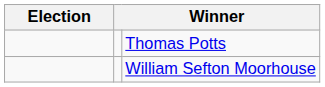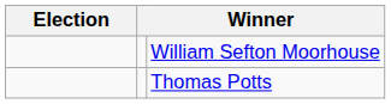 <table class=wikitable>
 <tr>
 <th width=100>Election</th>
 <th width=175 colspan=2>Winner</th>
 </tr>
 <tr>
 <td></td>
 <td></td>
-<td><a href='#'>Thomas Potts</a></td>
+<td><a href='#'>William Sefton Moorhouse</a></td>
 </tr>
 <tr>
 <td></td>
 <td></td>
-<td><a href='#'>William Sefton Moorhouse</a></td>
+<td><a href='#'>Thomas Potts</a></td>
 </tr>
 </table>
